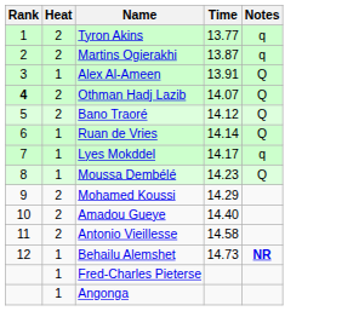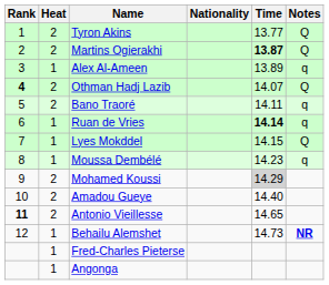 <table class="wikitable sortable" style="text-align:center">
 <tr>
 <th>Rank</th>
 <th>Heat</th>
 <th>Name</th>
+<th>Nationality</th>
 <th>Time</th>
 <th>Notes</th>
 </tr>
 <tr bgcolor=ccffcc>
 <td>1</td>
 <td>2</td>
 <td align=left><a href='#'>Tyron Akins</a></td>
+<td align=left></td>
 <td>13.77</td>
-<td>q</td>
+<td>Q</td>
 </tr>
 <tr bgcolor=ccffcc>
 <td>2</td>
 <td>2</td>
 <td align=left><a href='#'>Martins Ogierakhi</a></td>
-<td>13.87</td>
-<td>q</td>
+<td align=left></td>
+<td><strong>13.87</strong></td>
+<td>Q</td>
 </tr>
 <tr bgcolor=ccffcc>
 <td>3</td>
 <td>1</td>
 <td align=left><a href='#'>Alex Al-Ameen</a></td>
-<td>13.91</td>
-<td>Q</td>
+<td align=left></td>
+<td>13.89</td>
+<td>q</td>
 </tr>
 <tr bgcolor=ccffcc>
 <td><strong>4</strong></td>
 <td>2</td>
 <td align=left><a href='#'>Othman Hadj Lazib</a></td>
+<td align=left></td>
 <td>14.07</td>
 <td>Q</td>
 </tr>
 <tr bgcolor=ddffdd>
 <td>5</td>
 <td>2</td>
 <td align=left><a href='#'>Bano Traoré</a></td>
-<td>14.12</td>
-<td>Q</td>
+<td align=left></td>
+<td>14.11</td>
+<td>q</td>
 </tr>
 <tr bgcolor=ccffcc>
 <td>6</td>
 <td>1</td>
 <td align=left><a href='#'>Ruan de Vries</a></td>
-<td>14.14</td>
-<td>Q</td>
+<td align=left></td>
+<td><strong>14.14</strong></td>
+<td>q</td>
 </tr>
 <tr bgcolor=ccffcc>
 <td>7</td>
 <td>1</td>
 <td align=left><a href='#'>Lyes Mokddel</a></td>
-<td>14.17</td>
-<td>q</td>
+<td align=left></td>
+<td>14.15</td>
+<td>Q</td>
 </tr>
 <tr bgcolor=ddffdd>
 <td>8</td>
 <td>1</td>
 <td align=left><a href='#'>Moussa Dembélé</a></td>
+<td align=left></td>
 <td>14.23</td>
-<td>Q</td>
+<td>q</td>
 </tr>
 <tr>
 <td>9</td>
 <td>2</td>
 <td align=left><a href='#'>Mohamed Koussi</a></td>
-<td>14.29</td>
+<td align=left></td>
+<td style="background: lightgrey;">14.29</td>
 <td></td>
 </tr>
 <tr>
 <td>10</td>
 <td>2</td>
 <td align=left><a href='#'>Amadou Gueye</a></td>
+<td align=left></td>
 <td>14.40</td>
 <td></td>
 </tr>
 <tr>
-<td>11</td>
+<td><strong>11</strong></td>
 <td>2</td>
 <td align=left><a href='#'>Antonio Vieillesse</a></td>
-<td>14.58</td>
+<td align=left></td>
+<td>14.65</td>
 <td></td>
 </tr>
 <tr>
 <td>12</td>
 <td>1</td>
 <td align=left><a href='#'>Behailu Alemshet</a></td>
+<td align=left></td>
 <td>14.73</td>
 <td><strong><a href='#'>NR</a></strong></td>
 </tr>
 <tr>
 <td></td>
 <td>1</td>
 <td align=left><a href='#'>Fred-Charles Pieterse</a></td>
+<td align=left></td>
 <td></td>
 <td></td>
 </tr>
 <tr>
 <td></td>
 <td>1</td>
 <td align=left><a href='#'>Angonga</a></td>
+<td align=left></td>
 <td></td>
 <td></td>
 </tr>
 </table>
